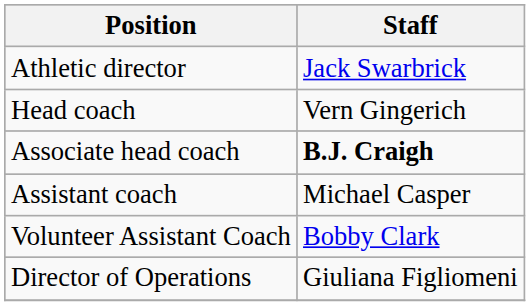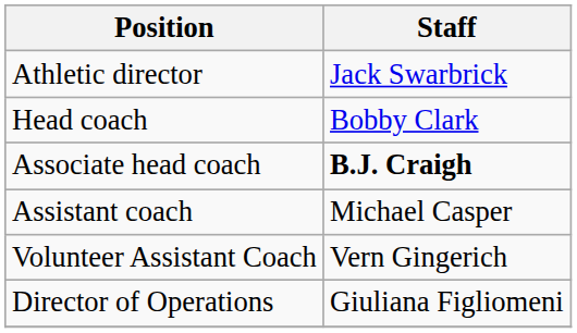 <table class="wikitable">
 <tr>
 <th>Position</th>
 <th>Staff</th>
 </tr>
 <tr>
 <td>Athletic director</td>
 <td><a href='#'>Jack Swarbrick</a></td>
 </tr>
 <tr>
 <td>Head coach</td>
-<td>Vern Gingerich</td>
+<td><a href='#'>Bobby Clark</a></td>
 </tr>
 <tr>
 <td>Associate head coach</td>
 <td><strong>B.J. Craigh</strong></td>
 </tr>
 <tr>
 <td>Assistant coach</td>
 <td>Michael Casper</td>
 </tr>
 <tr>
 <td>Volunteer Assistant Coach</td>
-<td><a href='#'>Bobby Clark</a></td>
+<td>Vern Gingerich</td>
 </tr>
 <tr>
 <td>Director of Operations</td>
 <td>Giuliana Figliomeni</td>
 </tr>
 <tr>
 </tr>
 </table>
